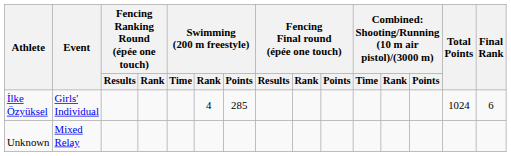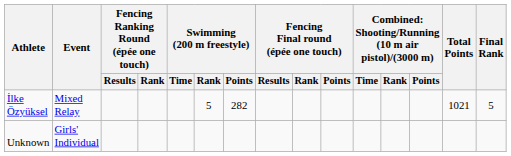 <table class="wikitable" style="font-size:90%;">
 <tr>
 <th rowspan=2>Athlete</th>
 <th rowspan=2>Event</th>
 <th colspan=2>Fencing<br>Ranking Round<br><span>(épée one touch)</span></th>
 <th colspan=3>Swimming<br><span>(200 m freestyle)</span></th>
 <th colspan=3>Fencing<br>Final round<br><span>(épée one touch)</span></th>
 <th colspan=3>Combined: Shooting/Running<br><span>(10 m air pistol)/(3000 m)</span></th>
 <th rowspan=2>Total<br>Points</th>
 <th rowspan=2>Final<br>Rank</th>
 </tr>
 <tr style="font-size:95%">
 <th>Results</th>
 <th>Rank</th>
 <th>Time</th>
 <th>Rank</th>
 <th>Points</th>
 <th>Results</th>
 <th>Rank</th>
 <th>Points</th>
 <th>Time</th>
 <th>Rank</th>
 <th>Points</th>
 </tr>
 <tr align=center>
 <td align=left><a href='#'>İlke Özyüksel</a></td>
-<td align=left><a href='#'>Girls' Individual</a></td>
+<td align=left><a href='#'>Mixed Relay</a></td>
 <td></td>
 <td></td>
 <td></td>
-<td>4</td>
-<td>285</td>
+<td>5</td>
+<td>282</td>
 <td></td>
 <td></td>
 <td></td>
 <td></td>
 <td></td>
 <td></td>
-<td>1024</td>
-<td>6</td>
+<td>1021</td>
+<td>5</td>
 </tr>
 <tr align=center>
 <td align=left><br>Unknown</td>
-<td align=left><a href='#'>Mixed Relay</a></td>
+<td align=left><a href='#'>Girls' Individual</a></td>
 <td></td>
 <td></td>
 <td></td>
 <td></td>
 <td></td>
 <td></td>
 <td></td>
 <td></td>
 <td></td>
 <td></td>
 <td></td>
 <td></td>
 <td></td>
 </tr>
 </table>
